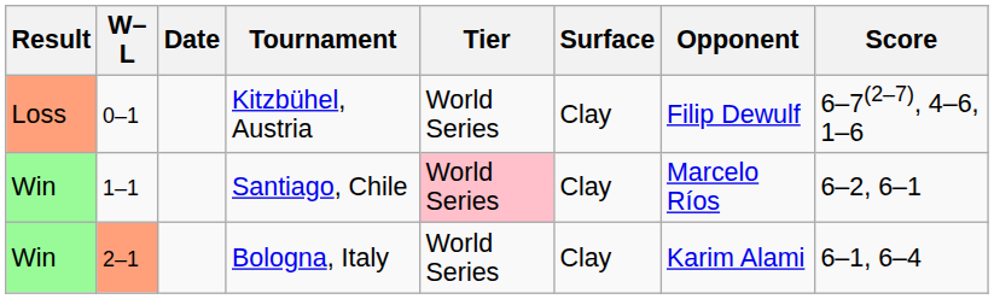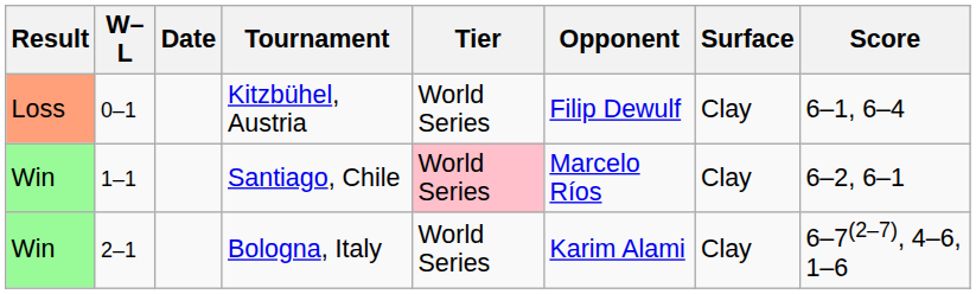 <table class="sortable wikitable">
 <tr>
 <th>Result</th>
 <th class="unsortable">W–L</th>
 <th>Date</th>
 <th>Tournament</th>
 <th>Tier</th>
+<th>Opponent</th>
 <th>Surface</th>
-<th>Opponent</th>
 <th class="unsortable">Score</th>
 </tr>
 <tr>
 <td style="background:#ffa07a;">Loss</td>
 <td><small>0–1</small></td>
 <td><a href='#'></a></td>
 <td><a href='#'>Kitzbühel</a>, Austria</td>
 <td>World Series</td>
+<td> <a href='#'>Filip Dewulf</a></td>
 <td>Clay</td>
-<td> <a href='#'>Filip Dewulf</a></td>
-<td>6–7<sup>(2–7)</sup>, 4–6, 1–6</td>
+<td>6–1, 6–4</td>
 </tr>
 <tr>
 <td style="background:#98fb98;">Win</td>
 <td><small>1–1</small></td>
 <td><a href='#'></a></td>
 <td><a href='#'>Santiago</a>, Chile</td>
 <td style="background: pink;">World Series</td>
+<td> <a href='#'>Marcelo Ríos</a></td>
 <td>Clay</td>
-<td> <a href='#'>Marcelo Ríos</a></td>
 <td>6–2, 6–1</td>
 </tr>
 <tr>
 <td style="background:#98fb98;">Win</td>
-<td style="background: lightsalmon;"><small>2–1</small></td>
+<td><small>2–1</small></td>
 <td><a href='#'></a></td>
 <td><a href='#'>Bologna</a>, Italy</td>
 <td>World Series</td>
+<td> <a href='#'>Karim Alami</a></td>
 <td>Clay</td>
-<td> <a href='#'>Karim Alami</a></td>
-<td>6–1, 6–4</td>
+<td>6–7<sup>(2–7)</sup>, 4–6, 1–6</td>
 </tr>
 </table>
